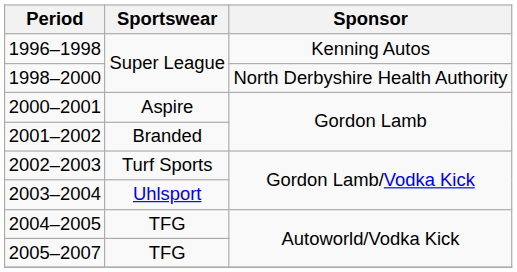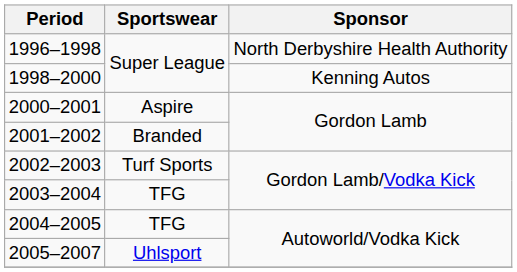 <table class="wikitable" style="text-align: center; float:left; margin-right:1em">
 <tr>
 <th>Period</th>
 <th>Sportswear</th>
 <th>Sponsor</th>
 </tr>
 <tr>
 <td>1996–1998</td>
 <td rowspan=2>Super League</td>
-<td>Kenning Autos</td>
+<td>North Derbyshire Health Authority</td>
 </tr>
 <tr>
 <td>1998–2000</td>
-<td>North Derbyshire Health Authority</td>
+<td>Kenning Autos</td>
 </tr>
 <tr>
 <td>2000–2001</td>
 <td>Aspire</td>
 <td rowspan=2>Gordon Lamb</td>
 </tr>
 <tr>
 <td>2001–2002</td>
 <td>Branded</td>
 </tr>
 <tr>
 <td>2002–2003</td>
 <td>Turf Sports</td>
 <td rowspan=2>Gordon Lamb/<a href='#'>Vodka Kick</a></td>
 </tr>
 <tr>
 <td>2003–2004</td>
-<td><a href='#'>Uhlsport</a></td>
+<td>TFG</td>
 </tr>
 <tr>
 <td>2004–2005</td>
 <td>TFG</td>
 <td rowspan=2>Autoworld/Vodka Kick</td>
 </tr>
 <tr>
 <td>2005–2007</td>
-<td>TFG</td>
+<td><a href='#'>Uhlsport</a></td>
 </tr>
 <tr>
 </tr>
 </table>
